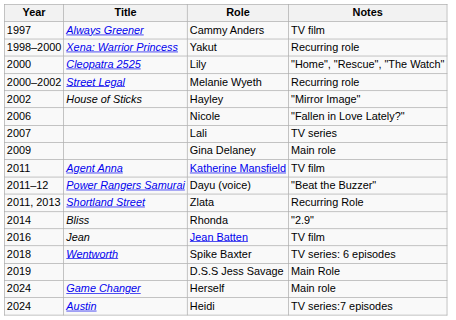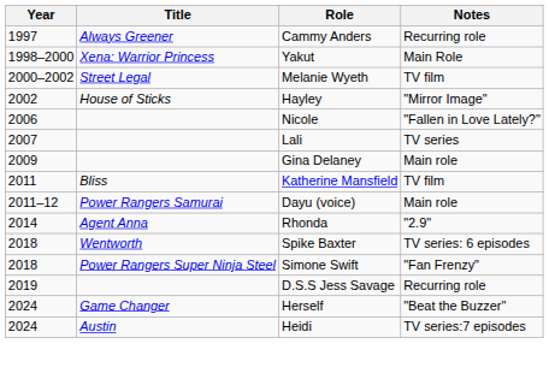 <table class="wikitable sortable">
 <tr>
 <th>Year</th>
 <th>Title</th>
 <th>Role</th>
 <th class="unsortable">Notes</th>
 </tr>
 <tr>
 <td>1997</td>
 <td><em><a href='#'>Always Greener</a></em></td>
 <td>Cammy Anders</td>
-<td>TV film</td>
+<td>Recurring role</td>
 </tr>
 <tr>
 <td>1998–2000</td>
 <td><em><a href='#'>Xena: Warrior Princess</a></em></td>
 <td>Yakut</td>
-<td>Recurring role</td>
-</tr>
-<tr>
-<td>2000</td>
-<td><em><a href='#'>Cleopatra 2525</a></em></td>
-<td>Lily</td>
-<td>"Home", "Rescue", "The Watch"</td>
+<td>Main Role</td>
 </tr>
 <tr>
 <td>2000–2002</td>
 <td><em><a href='#'>Street Legal</a></em></td>
 <td>Melanie Wyeth</td>
-<td>Recurring role</td>
+<td>TV film</td>
 </tr>
 <tr>
 <td>2002</td>
 <td><em>House of Sticks</em></td>
 <td>Hayley</td>
 <td>"Mirror Image"</td>
 </tr>
 <tr>
 <td>2006</td>
 <td><em></em></td>
 <td>Nicole</td>
 <td>"Fallen in Love Lately?"</td>
 </tr>
 <tr>
 <td>2007</td>
 <td><em></em></td>
 <td>Lali</td>
 <td>TV series</td>
 </tr>
 <tr>
 <td>2009</td>
 <td><em></em></td>
 <td>Gina Delaney</td>
 <td>Main role</td>
 </tr>
 <tr>
 <td>2011</td>
-<td><em><a href='#'>Agent Anna</a></em></td>
+<td><em>Bliss</em></td>
 <td><a href='#'>Katherine Mansfield</a></td>
 <td>TV film</td>
 </tr>
 <tr>
 <td>2011–12</td>
 <td><em><a href='#'>Power Rangers Samurai</a></em></td>
 <td>Dayu (voice)</td>
-<td>"Beat the Buzzer"</td>
-</tr>
-<tr>
-<td>2011, 2013</td>
-<td><em><a href='#'>Shortland Street</a></em></td>
-<td>Zlata</td>
-<td>Recurring Role</td>
+<td>Main role</td>
 </tr>
 <tr>
 <td>2014</td>
-<td><em>Bliss</em></td>
+<td><em><a href='#'>Agent Anna</a></em></td>
 <td>Rhonda</td>
 <td>"2.9"</td>
-</tr>
-<tr>
-<td>2016</td>
-<td><em>Jean</em></td>
-<td><a href='#'>Jean Batten</a></td>
-<td>TV film</td>
 </tr>
 <tr>
 <td>2018</td>
 <td><em><a href='#'>Wentworth</a></em></td>
 <td>Spike Baxter</td>
 <td>TV series: 6 episodes</td>
 </tr>
 <tr>
+<td>2018</td>
+<td><em><a href='#'>Power Rangers Super Ninja Steel</a></em></td>
+<td>Simone Swift</td>
+<td>"Fan Frenzy"</td>
+</tr>
+<tr>
 <td>2019</td>
 <td><em></em></td>
 <td>D.S.S Jess Savage</td>
-<td>Main Role</td>
+<td>Recurring role</td>
 </tr>
 <tr>
 <td>2024</td>
 <td><em><a href='#'>Game Changer</a></em></td>
 <td>Herself</td>
-<td>Main role</td>
+<td>"Beat the Buzzer"</td>
 </tr>
 <tr>
 <td>2024</td>
 <td><em><a href='#'>Austin</a></em></td>
 <td>Heidi</td>
 <td>TV series:7 episodes</td>
 </tr>
 </table>
